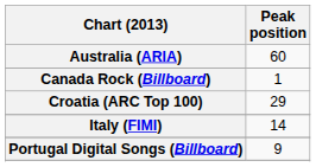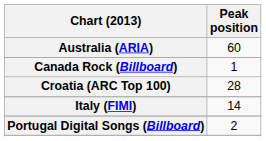 <table class="wikitable sortable plainrowheaders" style="text-align:center;">
 <tr>
 <th scope="col">Chart (2013)</th>
 <th scope="col">Peak<br>position</th>
 </tr>
 <tr>
 <th scope="row">Australia (<a href='#'>ARIA</a>)</th>
 <td>60</td>
 </tr>
 <tr>
 </tr>
 <tr>
 </tr>
 <tr>
 </tr>
 <tr>
 </tr>
 <tr>
 <th scope="row">Canada Rock (<em><a href='#'>Billboard</a></em>)</th>
 <td>1</td>
 </tr>
 <tr>
 <th scope="row">Croatia (ARC Top 100)</th>
-<td>29</td>
+<td>28</td>
 </tr>
 <tr>
 </tr>
 <tr>
 </tr>
 <tr>
 </tr>
 <tr>
 <th scope="row">Italy (<a href='#'>FIMI</a>)</th>
 <td>14</td>
 </tr>
 <tr>
 </tr>
 <tr>
 </tr>
 <tr>
 <th scope="row">Portugal Digital Songs (<em><a href='#'>Billboard</a></em>)</th>
-<td>9</td>
+<td>2</td>
 </tr>
 <tr>
 </tr>
 <tr>
 </tr>
 <tr>
 </tr>
 <tr>
 </tr>
 <tr>
 </tr>
 <tr>
 </tr>
 <tr>
 </tr>
 <tr>
 </tr>
 <tr>
 </tr>
 </table>
